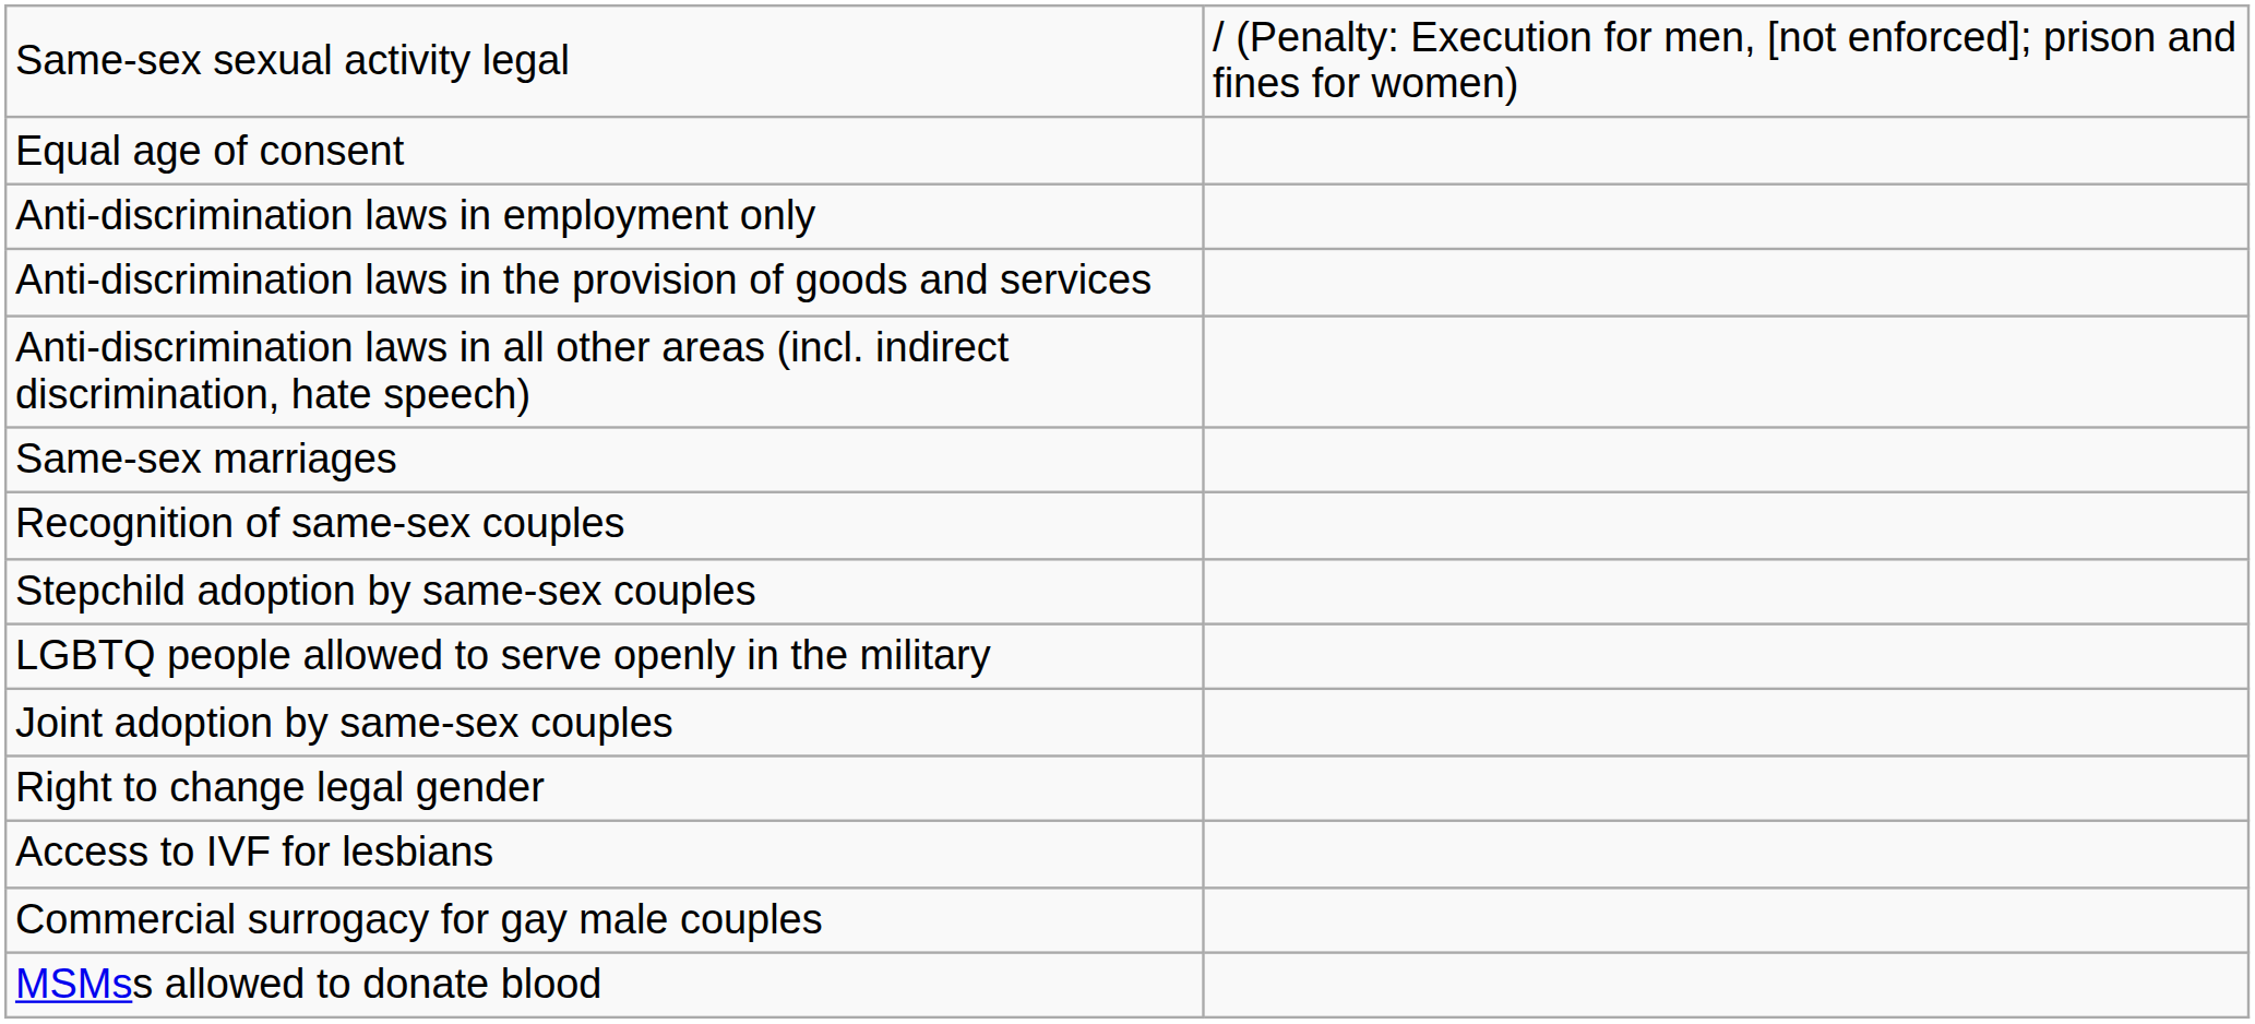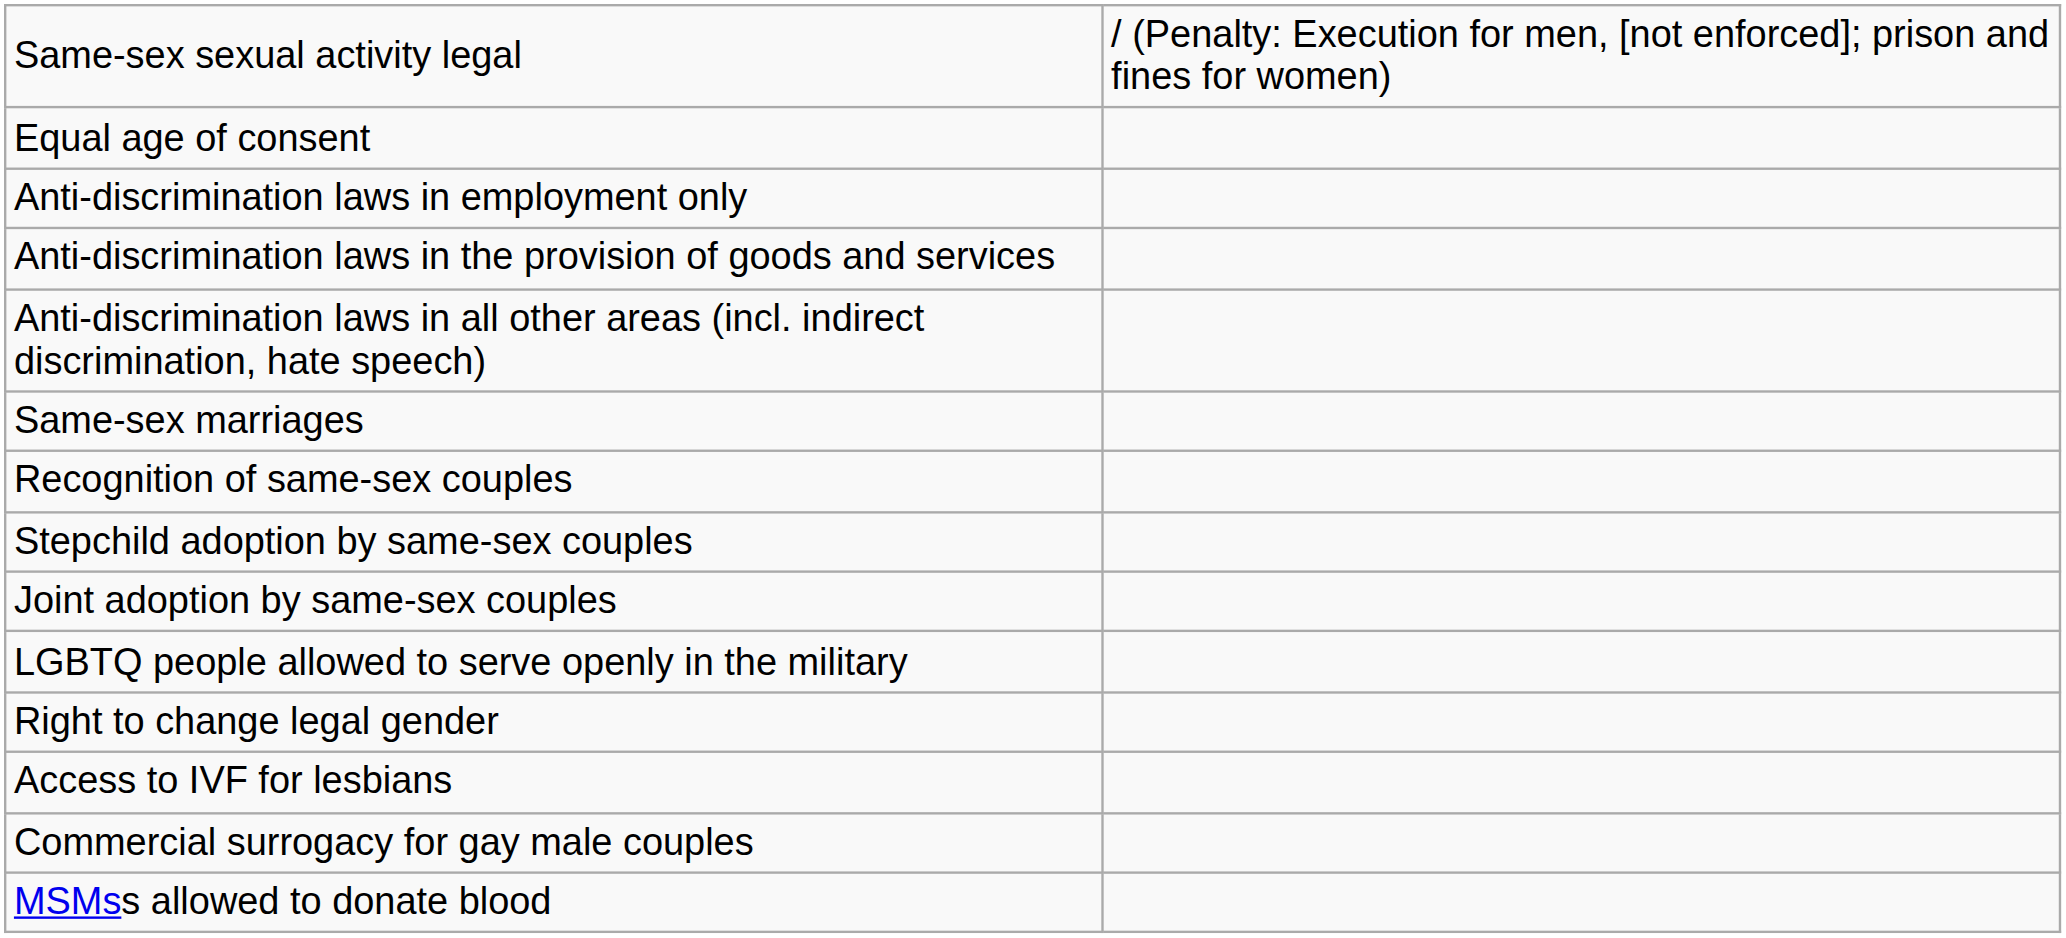 <table class="wikitable">
 <tr>
 <td>Same-sex sexual activity legal</td>
 <td>/ (Penalty: Execution for men, [not enforced]; prison and fines for women)</td>
 </tr>
 <tr>
 <td>Equal age of consent</td>
 <td></td>
 </tr>
 <tr>
 <td>Anti-discrimination laws in employment only</td>
 <td></td>
 </tr>
 <tr>
 <td>Anti-discrimination laws in the provision of goods and services</td>
 <td></td>
 </tr>
 <tr>
 <td>Anti-discrimination laws in all other areas (incl. indirect discrimination, hate speech)</td>
 <td></td>
 </tr>
 <tr>
 <td>Same-sex marriages</td>
 <td></td>
 </tr>
 <tr>
 <td>Recognition of same-sex couples</td>
 <td></td>
 </tr>
 <tr>
 <td>Stepchild adoption by same-sex couples</td>
 <td></td>
 </tr>
 <tr>
-<td>LGBTQ people allowed to serve openly in the military</td>
+<td>Joint adoption by same-sex couples</td>
 <td></td>
 </tr>
 <tr>
-<td>Joint adoption by same-sex couples</td>
+<td>LGBTQ people allowed to serve openly in the military</td>
 <td></td>
 </tr>
 <tr>
 <td>Right to change legal gender</td>
 <td></td>
 </tr>
 <tr>
 <td>Access to IVF for lesbians</td>
 <td></td>
 </tr>
 <tr>
 <td>Commercial surrogacy for gay male couples</td>
 <td></td>
 </tr>
 <tr>
 <td><a href='#'>MSMs</a>s allowed to donate blood</td>
 <td></td>
 </tr>
 </table>
